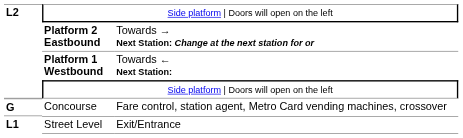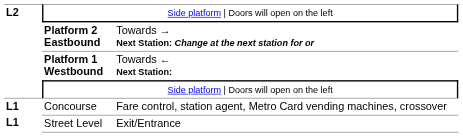 <table border=0 cellspacing=0 cellpadding=3>
 <tr>
 <td style="border-top:solid 1px grey;border-bottom:solid 1px grey;" width=50 rowspan=4 valign=top><strong>L2</strong></td>
 <td style="border-top:solid 1px grey;border-right:solid 2px black;border-left:solid 2px black;border-bottom:solid 2px black;text-align:center;" colspan=2><small><a href='#'>Side platform</a> | Doors will open on the left </small></td>
 </tr>
 <tr>
 <td style="border-bottom:solid 1px grey;" width=100><span><strong>Platform 2</strong><br><strong>Eastbound</strong></span></td>
 <td style="border-bottom:solid 1px grey;" width=500>Towards → <br><small><strong>Next Station:</strong> </small> <small><strong><em>Change at the next station for  or </em></strong></small></td>
 </tr>
 <tr>
 <td><span><strong>Platform 1</strong><br><strong>Westbound</strong></span></td>
 <td><span></span>Towards ← <br><small><strong>Next Station:</strong> </small></td>
 </tr>
 <tr>
 <td style="border-top:solid 2px black;border-right:solid 2px black;border-left:solid 2px black;border-bottom:solid 1px grey;text-align:center;" colspan=2><small><a href='#'>Side platform</a> | Doors will open on the left </small></td>
 </tr>
 <tr>
-<td style="border-bottom:solid 1px grey;border-top:solid 1px grey;" width=50 valign=top><strong>G</strong></td>
+<td valign=top><strong>L1</strong></td>
 <td valign=top>Concourse</td>
 <td valign=top>Fare control, station agent, Metro Card vending machines, crossover</td>
 </tr>
 <tr>
 <td valign=top><strong>L1</strong></td>
 <td style="border-top:solid 1px grey;border-bottom:solid 1px grey;" width=100 valign=top>Street Level</td>
 <td style="border-top:solid 1px grey;border-bottom:solid 1px grey;" width=500 valign=top>Exit/Entrance</td>
 </tr>
 </table>
